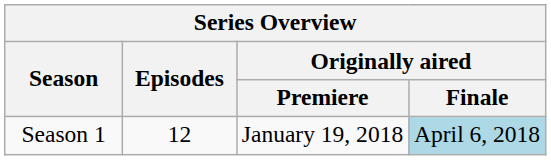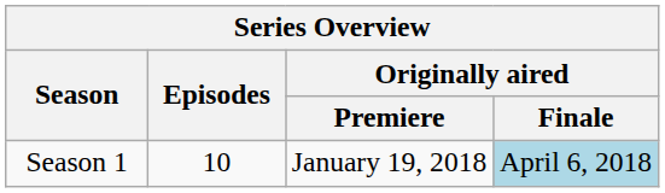 <table class="wikitable" style="text-align: center">
 <tr>
 <th colspan="4">Series Overview</th>
 </tr>
 <tr>
 <th rowspan="2" style="padding: 0 16px;">Season</th>
 <th rowspan="2" style="padding: 0 8px;">Episodes</th>
 <th colspan="2">Originally aired</th>
 </tr>
 <tr>
 <th style="padding: 0 12px;">Premiere</th>
 <th>Finale</th>
 </tr>
 <tr>
 <td>Season 1</td>
-<td>12</td>
+<td>10</td>
 <td>January 19, 2018</td>
 <td style="background: lightblue;">April 6, 2018</td>
 </tr>
 </table>
